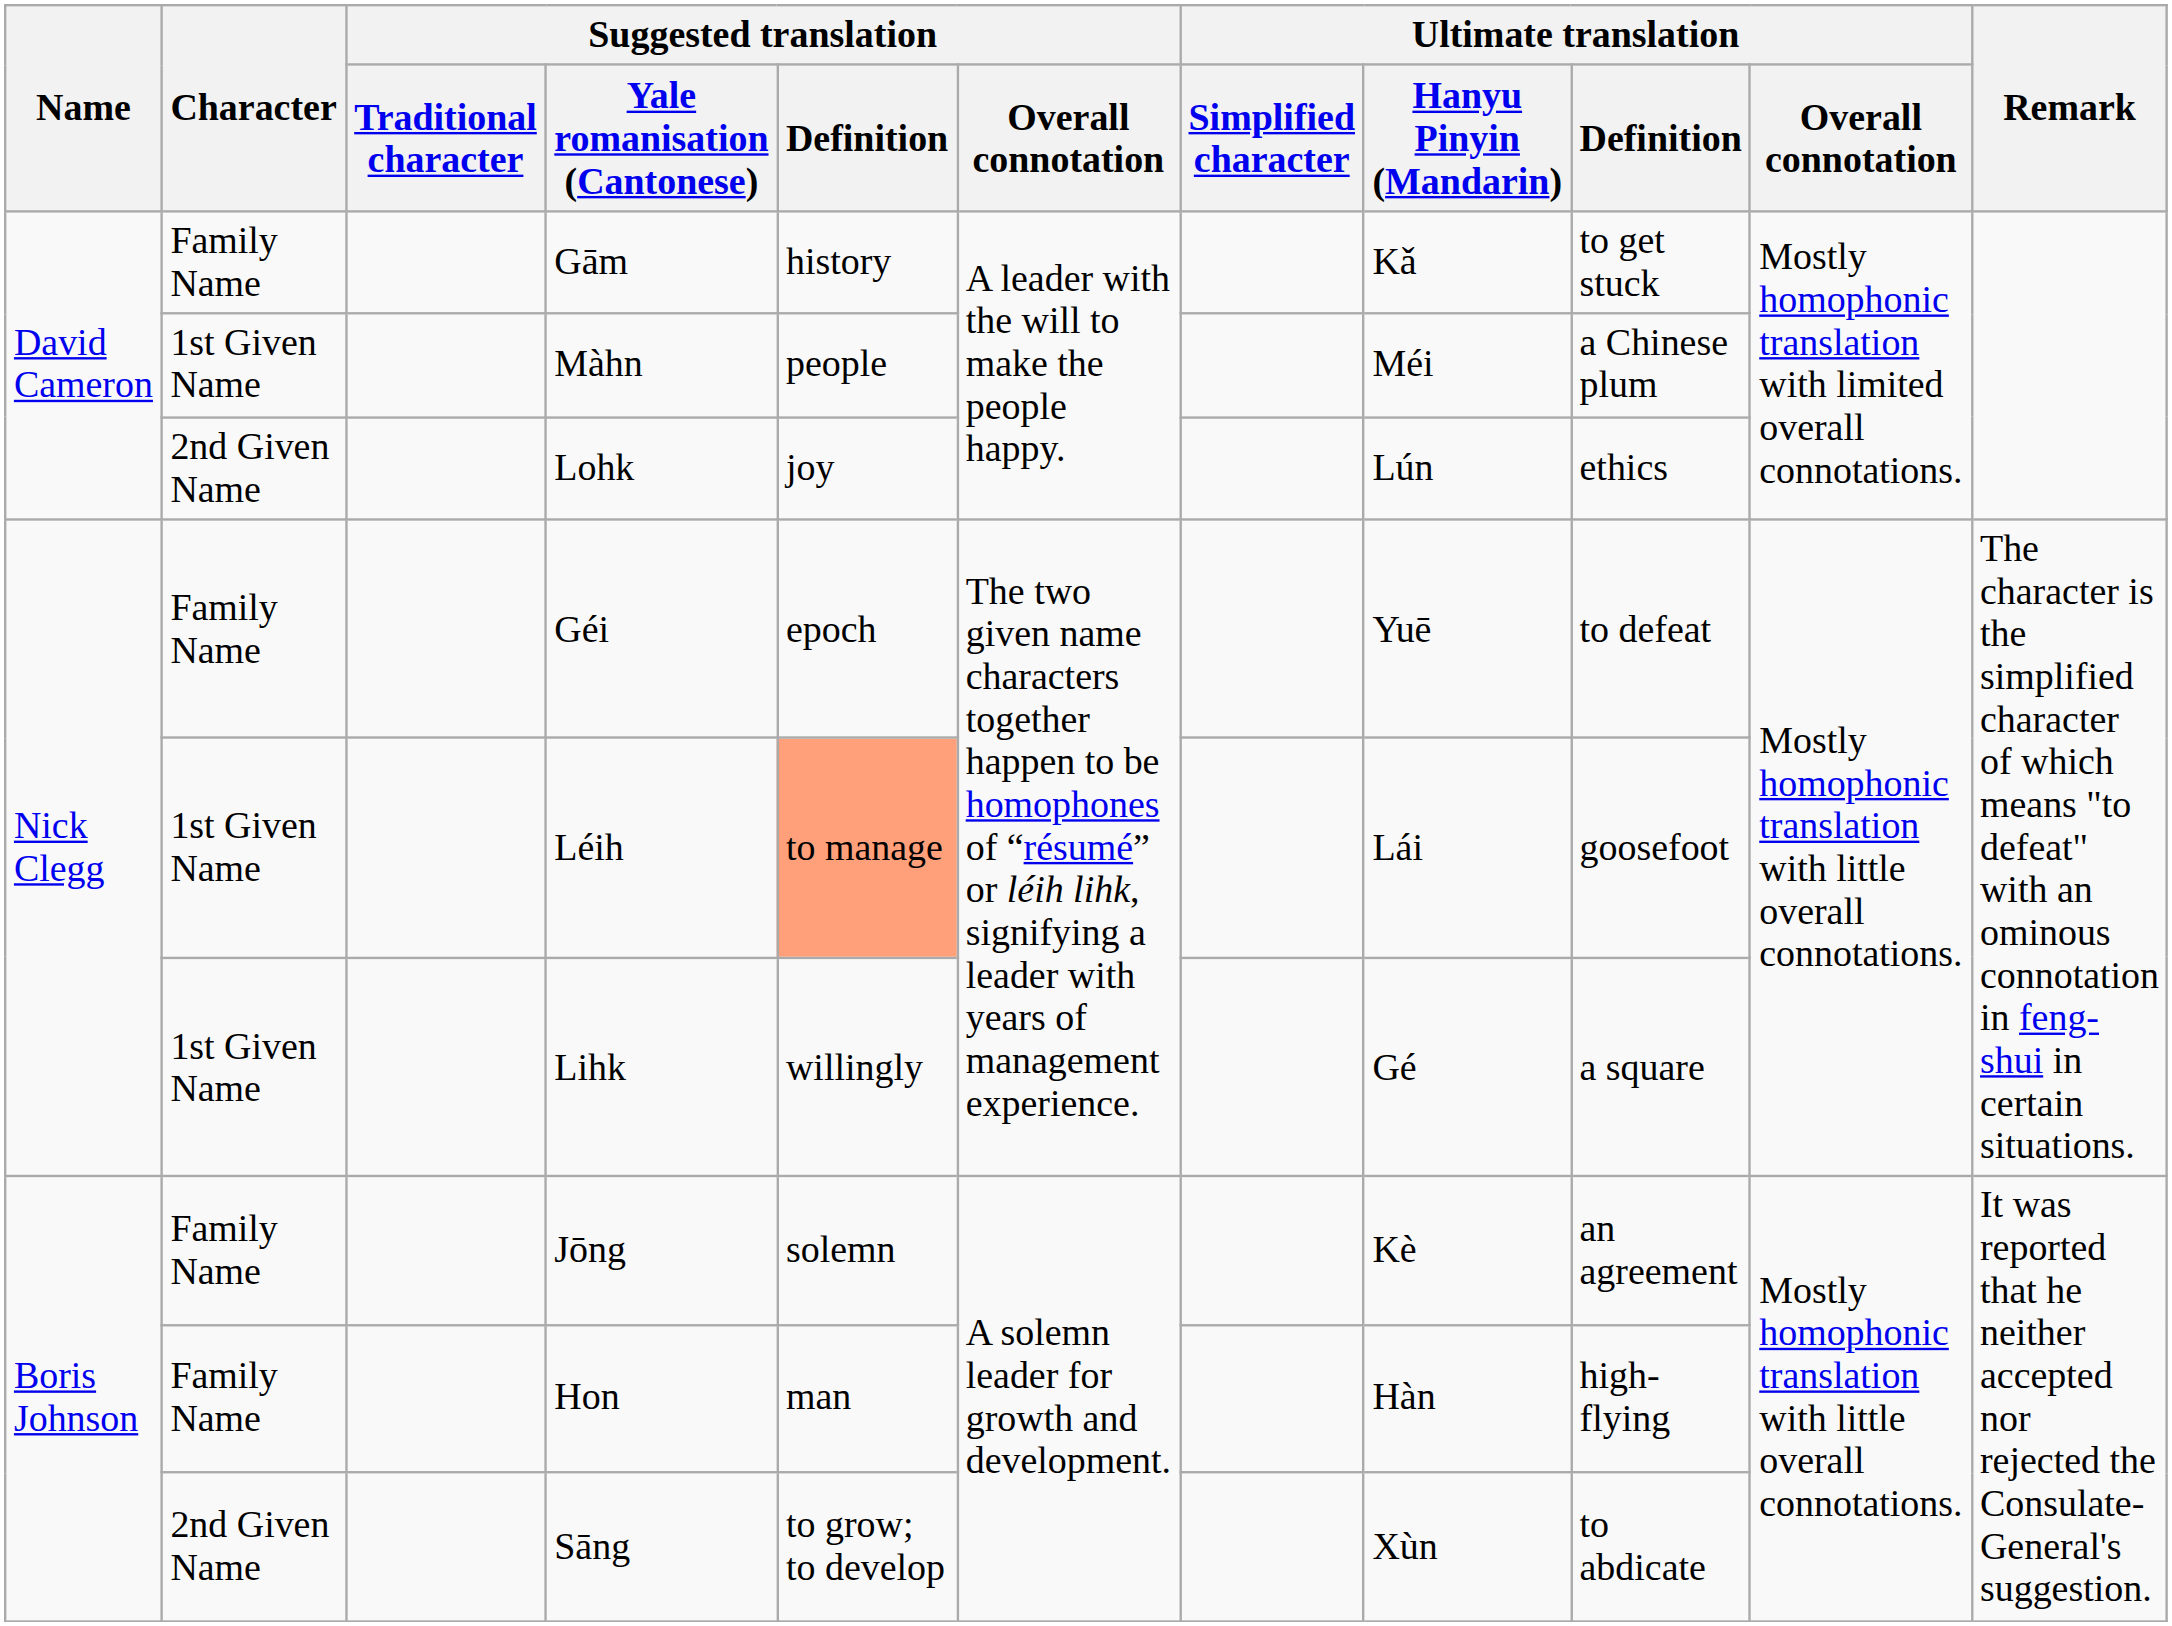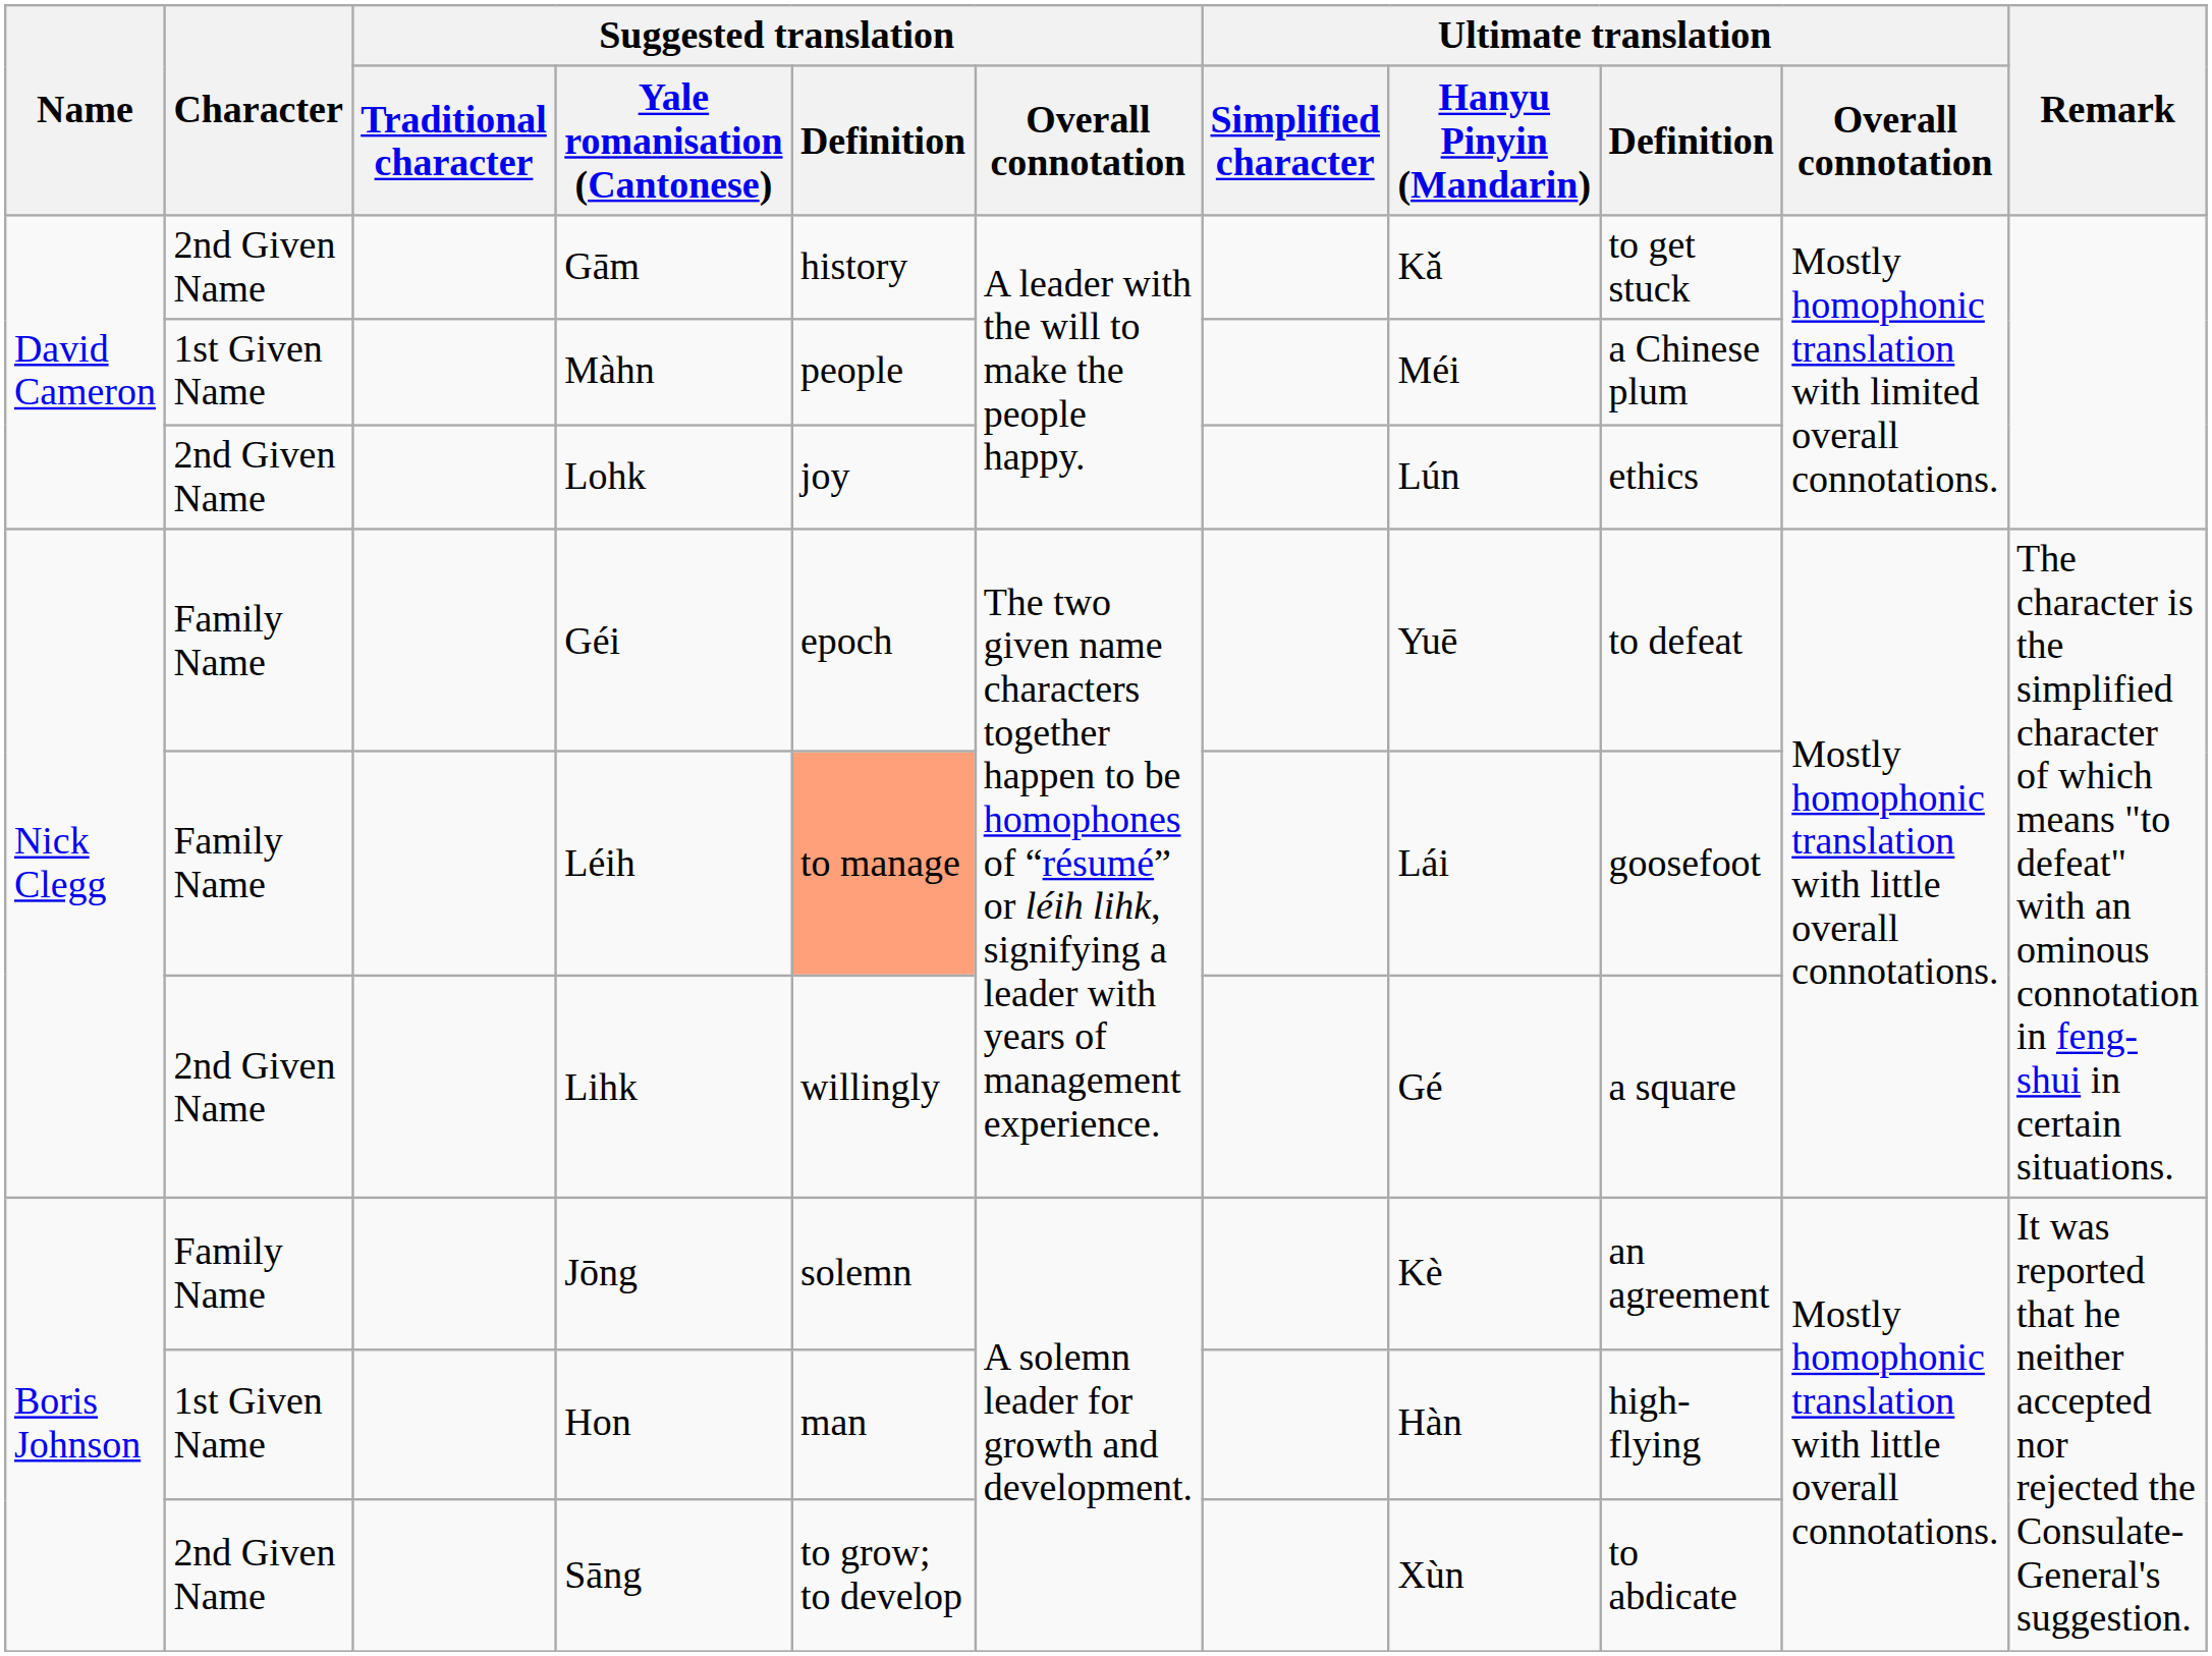 <table class="wikitable mw-collapsible">
 <tr>
 <th rowspan="2">Name</th>
 <th rowspan="2" width=120px>Character</th>
 <th colspan="4">Suggested translation</th>
 <th colspan="4">Ultimate translation</th>
 <th rowspan="2">Remark</th>
 </tr>
 <tr>
 <th><a href='#'>Traditional character</a></th>
 <th><a href='#'>Yale<br>romanisation</a><br>(<a href='#'>Cantonese</a>)</th>
 <th>Definition</th>
 <th>Overall connotation</th>
 <th><a href='#'>Simplified<br>character</a></th>
 <th><a href='#'>Hanyu Pinyin</a><br>(<a href='#'>Mandarin</a>)</th>
 <th width=90px>Definition</th>
 <th>Overall connotation</th>
 </tr>
 <tr>
 <td rowspan="3"><a href='#'>David Cameron</a></td>
-<td>Family Name</td>
+<td>2nd Given Name</td>
 <td></td>
 <td>Gām</td>
 <td>history</td>
 <td rowspan="3">A leader with the will to make the people happy.</td>
 <td></td>
 <td>Kǎ</td>
 <td>to get stuck</td>
 <td rowspan="3">Mostly <a href='#'>homophonic translation</a> with limited overall connotations.</td>
 <td rowspan="3"></td>
 </tr>
 <tr>
 <td>1st Given Name</td>
 <td></td>
 <td>Màhn</td>
 <td>people</td>
 <td></td>
 <td>Méi</td>
 <td>a Chinese plum</td>
 </tr>
 <tr>
 <td>2nd Given Name</td>
 <td></td>
 <td>Lohk</td>
 <td>joy</td>
 <td></td>
 <td>Lún</td>
 <td>ethics</td>
 </tr>
 <tr>
 <td rowspan="3"><a href='#'>Nick Clegg</a></td>
 <td>Family Name</td>
 <td></td>
 <td>Géi</td>
 <td>epoch</td>
 <td rowspan="3">The two given name characters together happen to be <a href='#'>homophones</a> of “<a href='#'>résumé</a>”  or <em>léih lihk</em>, signifying a leader with years of management experience.</td>
 <td></td>
 <td>Yuē</td>
 <td>to defeat</td>
 <td rowspan="3">Mostly <a href='#'>homophonic translation</a> with little overall connotations.</td>
 <td rowspan="3">The character  is the simplified character of  which means "to defeat" with an ominous connotation in <a href='#'>feng-shui</a> in certain situations.</td>
 </tr>
 <tr>
-<td>1st Given Name</td>
+<td>Family Name</td>
 <td></td>
 <td>Léih</td>
 <td style="background: lightsalmon;">to manage</td>
 <td></td>
 <td>Lái</td>
 <td>goosefoot</td>
 </tr>
 <tr>
-<td>1st Given Name</td>
+<td>2nd Given Name</td>
 <td></td>
 <td>Lihk</td>
 <td>willingly</td>
 <td></td>
 <td>Gé</td>
 <td>a square</td>
 </tr>
 <tr>
 <td rowspan="3"><a href='#'>Boris Johnson</a></td>
 <td>Family Name</td>
 <td></td>
 <td>Jōng</td>
 <td>solemn</td>
 <td rowspan="3">A solemn leader for growth and development.</td>
 <td></td>
 <td>Kè</td>
 <td>an agreement</td>
 <td rowspan="3">Mostly <a href='#'>homophonic translation</a> with little overall connotations.</td>
 <td rowspan="3">It was reported that he neither accepted nor rejected the Consulate-General's suggestion.</td>
 </tr>
 <tr>
-<td>Family Name</td>
+<td>1st Given Name</td>
 <td></td>
 <td>Hon</td>
 <td>man</td>
 <td></td>
 <td>Hàn</td>
 <td>high-flying</td>
 </tr>
 <tr>
 <td>2nd Given Name</td>
 <td></td>
 <td>Sāng</td>
 <td>to grow;<br>to develop</td>
 <td></td>
 <td>Xùn</td>
 <td>to abdicate</td>
 </tr>
 </table>
